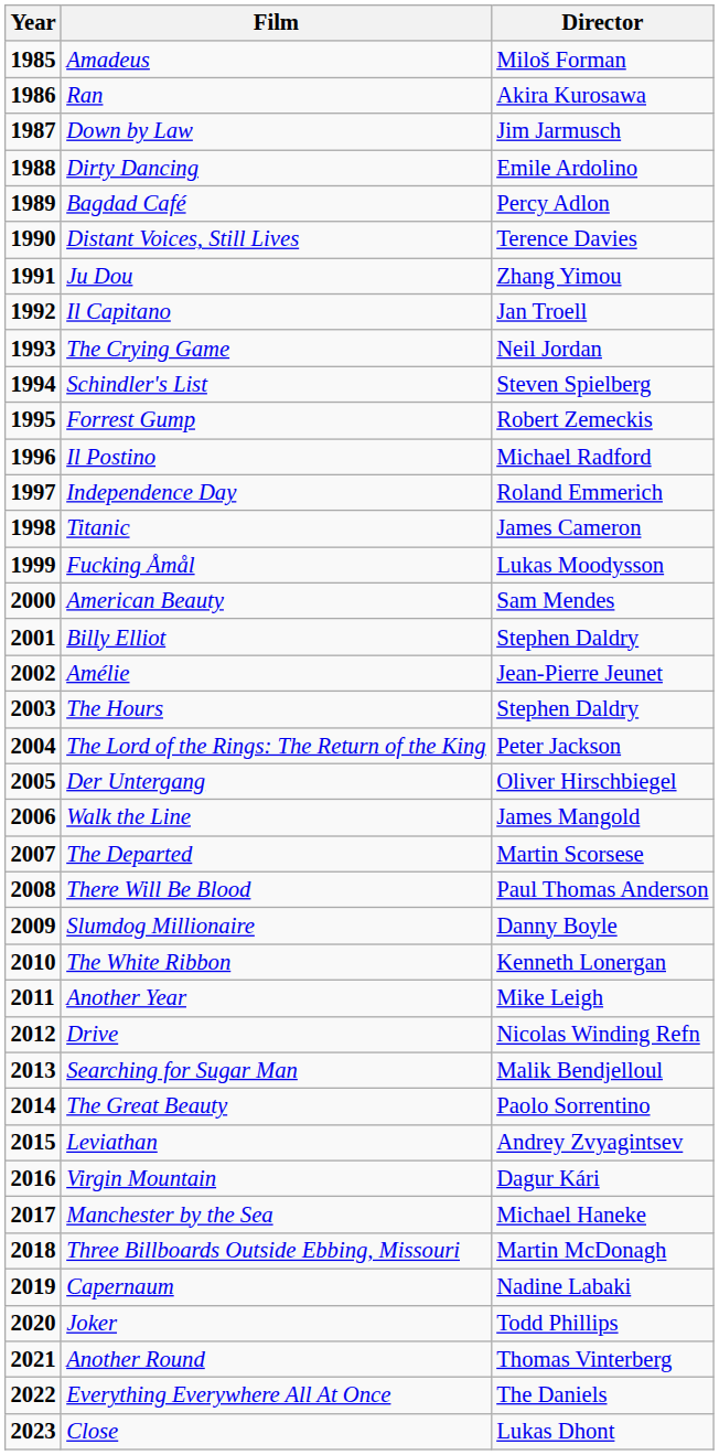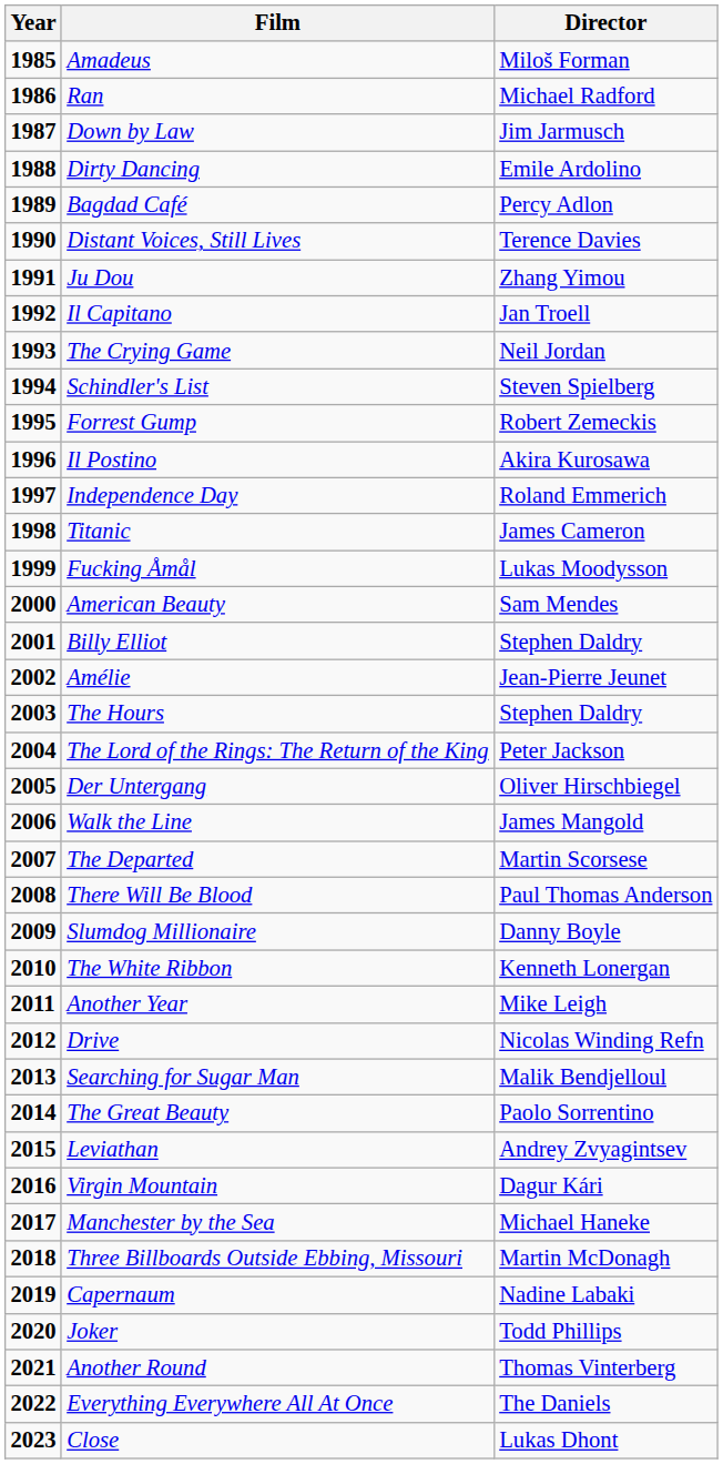 <table class="wikitable">
 <tr style="background:#EFEFEF">
 <th>Year</th>
 <th>Film</th>
 <th>Director</th>
 </tr>
 <tr>
 <td><strong>1985</strong></td>
 <td><em><a href='#'>Amadeus</a></em></td>
 <td><a href='#'>Miloš Forman</a></td>
 </tr>
 <tr>
 <td><strong>1986</strong></td>
 <td><em><a href='#'>Ran</a></em></td>
-<td><a href='#'>Akira Kurosawa</a></td>
+<td><a href='#'>Michael Radford</a></td>
 </tr>
 <tr>
 <td><strong>1987</strong></td>
 <td><em><a href='#'>Down by Law</a></em></td>
 <td><a href='#'>Jim Jarmusch</a></td>
 </tr>
 <tr>
 <td><strong>1988</strong></td>
 <td><em><a href='#'>Dirty Dancing</a></em></td>
 <td><a href='#'>Emile Ardolino</a></td>
 </tr>
 <tr>
 <td><strong>1989</strong></td>
 <td><em><a href='#'>Bagdad Café</a></em></td>
 <td><a href='#'>Percy Adlon</a></td>
 </tr>
 <tr>
 <td><strong>1990</strong></td>
 <td><em><a href='#'>Distant Voices, Still Lives</a></em></td>
 <td><a href='#'>Terence Davies</a></td>
 </tr>
 <tr>
 <td><strong>1991</strong></td>
 <td><em><a href='#'>Ju Dou</a></em></td>
 <td><a href='#'>Zhang Yimou</a></td>
 </tr>
 <tr>
 <td><strong>1992</strong></td>
 <td><em><a href='#'>Il Capitano</a></em></td>
 <td><a href='#'>Jan Troell</a></td>
 </tr>
 <tr>
 <td><strong>1993</strong></td>
 <td><em><a href='#'>The Crying Game</a></em></td>
 <td><a href='#'>Neil Jordan</a></td>
 </tr>
 <tr>
 <td><strong>1994</strong></td>
 <td><em><a href='#'>Schindler's List</a></em></td>
 <td><a href='#'>Steven Spielberg</a></td>
 </tr>
 <tr>
 <td><strong>1995</strong></td>
 <td><em><a href='#'>Forrest Gump</a></em></td>
 <td><a href='#'>Robert Zemeckis</a></td>
 </tr>
 <tr>
 <td><strong>1996</strong></td>
 <td><em><a href='#'>Il Postino</a></em></td>
-<td><a href='#'>Michael Radford</a></td>
+<td><a href='#'>Akira Kurosawa</a></td>
 </tr>
 <tr>
 <td><strong>1997</strong></td>
 <td><em><a href='#'>Independence Day</a></em></td>
 <td><a href='#'>Roland Emmerich</a></td>
 </tr>
 <tr>
 <td><strong>1998</strong></td>
 <td><em><a href='#'>Titanic</a></em></td>
 <td><a href='#'>James Cameron</a></td>
 </tr>
 <tr>
 <td><strong>1999</strong></td>
 <td><em><a href='#'>Fucking Åmål</a></em></td>
 <td><a href='#'>Lukas Moodysson</a></td>
 </tr>
 <tr>
 <td><strong>2000</strong></td>
 <td><em><a href='#'>American Beauty</a></em></td>
 <td><a href='#'>Sam Mendes</a></td>
 </tr>
 <tr>
 <td><strong>2001</strong></td>
 <td><em><a href='#'>Billy Elliot</a></em></td>
 <td><a href='#'>Stephen Daldry</a></td>
 </tr>
 <tr>
 <td><strong>2002</strong></td>
 <td><em><a href='#'>Amélie</a></em></td>
 <td><a href='#'>Jean-Pierre Jeunet</a></td>
 </tr>
 <tr>
 <td><strong>2003</strong></td>
 <td><em><a href='#'>The Hours</a></em></td>
 <td><a href='#'>Stephen Daldry</a></td>
 </tr>
 <tr>
 <td><strong>2004</strong></td>
 <td><em><a href='#'>The Lord of the Rings: The Return of the King</a></em></td>
 <td><a href='#'>Peter Jackson</a></td>
 </tr>
 <tr>
 <td><strong>2005</strong></td>
 <td><em><a href='#'>Der Untergang</a></em></td>
 <td><a href='#'>Oliver Hirschbiegel</a></td>
 </tr>
 <tr>
 <td><strong>2006</strong></td>
 <td><em><a href='#'>Walk the Line</a></em></td>
 <td><a href='#'>James Mangold</a></td>
 </tr>
 <tr>
 <td><strong>2007</strong></td>
 <td><em><a href='#'>The Departed</a></em></td>
 <td><a href='#'>Martin Scorsese</a></td>
 </tr>
 <tr>
 <td><strong>2008</strong></td>
 <td><em><a href='#'>There Will Be Blood</a></em></td>
 <td><a href='#'>Paul Thomas Anderson</a></td>
 </tr>
 <tr>
 <td><strong>2009</strong></td>
 <td><em><a href='#'>Slumdog Millionaire</a></em></td>
 <td><a href='#'>Danny Boyle</a></td>
 </tr>
 <tr>
 <td><strong>2010</strong></td>
 <td><em><a href='#'>The White Ribbon</a></em></td>
 <td><a href='#'>Kenneth Lonergan</a></td>
 </tr>
 <tr>
 <td><strong>2011</strong></td>
 <td><em><a href='#'>Another Year</a></em></td>
 <td><a href='#'>Mike Leigh</a></td>
 </tr>
 <tr>
 <td><strong>2012</strong></td>
 <td><em><a href='#'>Drive</a></em></td>
 <td><a href='#'>Nicolas Winding Refn</a></td>
 </tr>
 <tr>
 <td><strong>2013</strong></td>
 <td><em><a href='#'>Searching for Sugar Man</a></em></td>
 <td><a href='#'>Malik Bendjelloul</a></td>
 </tr>
 <tr>
 <td><strong>2014</strong></td>
 <td><em><a href='#'>The Great Beauty</a></em></td>
 <td><a href='#'>Paolo Sorrentino</a></td>
 </tr>
 <tr>
 <td><strong>2015</strong></td>
 <td><em><a href='#'>Leviathan</a></em></td>
 <td><a href='#'>Andrey Zvyagintsev</a></td>
 </tr>
 <tr>
 <td><strong>2016</strong></td>
 <td><em><a href='#'>Virgin Mountain</a></em></td>
 <td><a href='#'>Dagur Kári</a></td>
 </tr>
 <tr>
 <td><strong>2017</strong></td>
 <td><em><a href='#'>Manchester by the Sea</a></em></td>
 <td><a href='#'>Michael Haneke</a></td>
 </tr>
 <tr>
 <td><strong>2018</strong></td>
 <td><em><a href='#'>Three Billboards Outside Ebbing, Missouri</a></em></td>
 <td><a href='#'>Martin McDonagh</a></td>
 </tr>
 <tr>
 <td><strong>2019</strong></td>
 <td><em><a href='#'>Capernaum</a></em></td>
 <td><a href='#'>Nadine Labaki</a></td>
 </tr>
 <tr>
 <td><strong>2020</strong></td>
 <td><em><a href='#'>Joker</a></em></td>
 <td><a href='#'>Todd Phillips</a></td>
 </tr>
 <tr>
 <td><strong>2021</strong></td>
 <td><em><a href='#'>Another Round</a></em></td>
 <td><a href='#'>Thomas Vinterberg</a></td>
 </tr>
 <tr>
 <td><strong>2022</strong></td>
 <td><em><a href='#'>Everything Everywhere All At Once</a></em></td>
 <td><a href='#'>The Daniels</a></td>
 </tr>
 <tr>
 <td><strong>2023</strong></td>
 <td><em><a href='#'>Close</a></em></td>
 <td><a href='#'>Lukas Dhont</a></td>
 </tr>
 </table>
